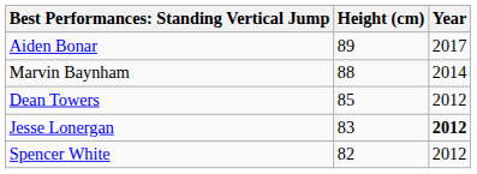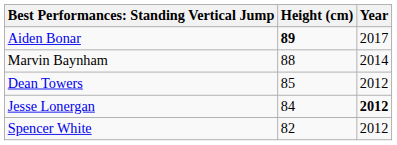 <table class="wikitable">
 <tr>
 <th>Best Performances: Standing Vertical Jump</th>
 <th>Height (cm)</th>
 <th>Year</th>
 </tr>
 <tr>
 <td><a href='#'>Aiden Bonar</a></td>
-<td>89</td>
+<td><strong>89</strong></td>
 <td>2017</td>
 </tr>
 <tr>
 <td>Marvin Baynham</td>
 <td>88</td>
 <td>2014</td>
 </tr>
 <tr>
 <td><a href='#'>Dean Towers</a></td>
 <td>85</td>
 <td>2012</td>
 </tr>
 <tr>
 <td><a href='#'>Jesse Lonergan</a></td>
-<td>83</td>
+<td>84</td>
 <td><strong>2012</strong></td>
 </tr>
 <tr>
 <td><a href='#'>Spencer White</a></td>
 <td>82</td>
 <td>2012</td>
 </tr>
 </table>
